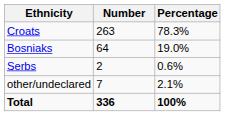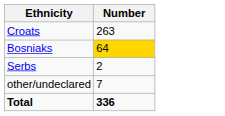 <table class="wikitable">
 <tr>
 <th width="100px">Ethnicity</th>
 <th width="80px">Number</th>
-<th width="80px">Percentage</th>
 </tr>
 <tr>
 <td><a href='#'>Croats</a></td>
 <td>263</td>
-<td>78.3%</td>
 </tr>
 <tr>
 <td><a href='#'>Bosniaks</a></td>
-<td>64</td>
-<td>19.0%</td>
+<td style="background: gold;">64</td>
 </tr>
 <tr>
 <td><a href='#'>Serbs</a></td>
 <td>2</td>
-<td>0.6%</td>
 </tr>
 <tr>
 <td>other/undeclared</td>
 <td>7</td>
-<td>2.1%</td>
 </tr>
 <tr>
 <td><strong>Total</strong></td>
 <td><strong>336</strong></td>
-<td><strong>100%</strong></td>
 </tr>
 </table>
